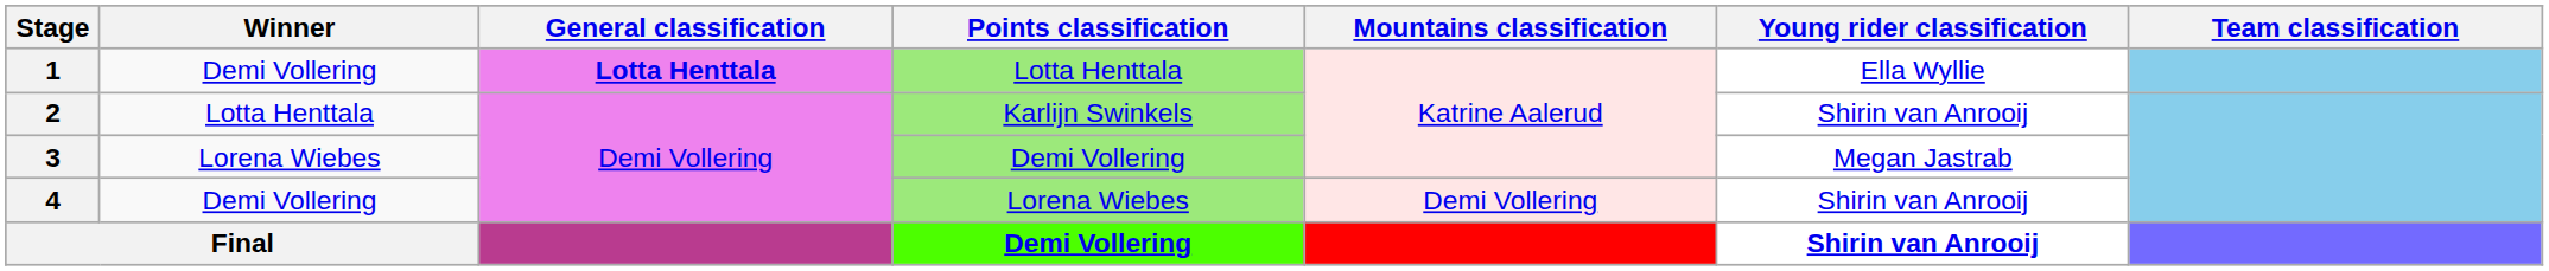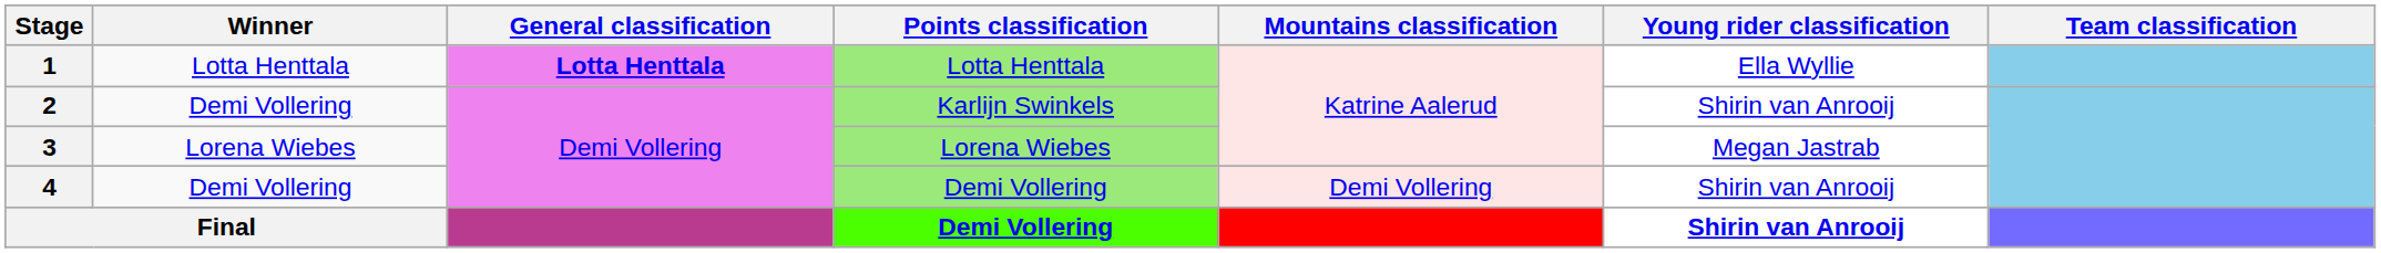 <table class="wikitable" style="text-align: center; font-size:smaller;">
 <tr>
 <th scope="col" style="width:1%;">Stage</th>
 <th scope="col" style="width:11.5%;">Winner</th>
 <th scope="col" style="width:12.5%;"><a href='#'>General classification</a><br></th>
 <th scope="col" style="width:12.5%;"><a href='#'>Points classification</a><br></th>
 <th scope="col" style="width:12.5%;"><a href='#'>Mountains classification</a><br></th>
 <th scope="col" style="width:12.5%;"><a href='#'>Young rider classification</a><br></th>
 <th scope="col" style="width:12.5%;"><a href='#'>Team classification</a></th>
 </tr>
 <tr>
 <th>1</th>
-<td><a href='#'>Demi Vollering</a></td>
+<td><a href='#'>Lotta Henttala</a></td>
 <td style="background:violet"><strong><a href='#'>Lotta Henttala</a></strong></td>
 <td style="background:#9CE97B;"><a href='#'>Lotta Henttala</a></td>
 <td style="background:#FFE6E6;" rowspan="3"><a href='#'>Katrine Aalerud</a></td>
 <td style="background:white;"><a href='#'>Ella Wyllie</a></td>
 <td style="background:skyblue;"></td>
 </tr>
 <tr>
 <th>2</th>
-<td><a href='#'>Lotta Henttala</a></td>
+<td><a href='#'>Demi Vollering</a></td>
 <td style="background:violet" rowspan="3"><a href='#'>Demi Vollering</a></td>
 <td style="background:#9CE97B;"><a href='#'>Karlijn Swinkels</a></td>
 <td style="background:white;"><a href='#'>Shirin van Anrooij</a></td>
 <td style="background:skyblue;" rowspan="3"></td>
 </tr>
 <tr>
 <th>3</th>
 <td><a href='#'>Lorena Wiebes</a></td>
-<td style="background:#9CE97B;"><a href='#'>Demi Vollering</a></td>
+<td style="background:#9CE97B;"><a href='#'>Lorena Wiebes</a></td>
 <td style="background:white;"><a href='#'>Megan Jastrab</a></td>
 </tr>
 <tr>
 <th>4</th>
 <td><a href='#'>Demi Vollering</a></td>
-<td style="background:#9CE97B;"><a href='#'>Lorena Wiebes</a></td>
+<td style="background:#9CE97B;"><a href='#'>Demi Vollering</a></td>
 <td style="background:#FFE6E6;"><a href='#'>Demi Vollering</a></td>
 <td style="background:white;"><a href='#'>Shirin van Anrooij</a></td>
 </tr>
 <tr>
 <th colspan="2">Final</th>
 <th style="background:#B93B8F;"></th>
 <th style="background:#4CFF00;"><a href='#'>Demi Vollering</a></th>
 <th style="background:red;"></th>
 <th style="background:white;"><a href='#'>Shirin van Anrooij</a></th>
 <th style="background:#736aff;"></th>
 </tr>
 </table>
